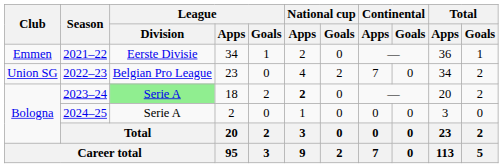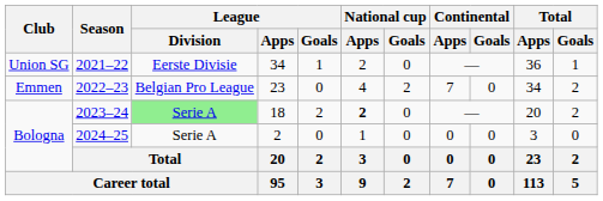 <table class="wikitable" style="text-align:center">
 <tr>
 <th rowspan="2">Club</th>
 <th rowspan="2">Season</th>
 <th colspan="3">League</th>
 <th colspan="2">National cup</th>
 <th colspan="2">Continental</th>
 <th colspan="2">Total</th>
 </tr>
 <tr>
 <th>Division</th>
 <th>Apps</th>
 <th>Goals</th>
 <th>Apps</th>
 <th>Goals</th>
 <th>Apps</th>
 <th>Goals</th>
 <th>Apps</th>
 <th>Goals</th>
 </tr>
 <tr>
-<td><a href='#'>Emmen</a></td>
+<td><a href='#'>Union SG</a></td>
 <td><a href='#'>2021–22</a></td>
 <td><a href='#'>Eerste Divisie</a></td>
 <td>34</td>
 <td>1</td>
 <td>2</td>
 <td>0</td>
 <td colspan="2">—</td>
 <td>36</td>
 <td>1</td>
 </tr>
 <tr>
-<td><a href='#'>Union SG</a></td>
+<td><a href='#'>Emmen</a></td>
 <td><a href='#'>2022–23</a></td>
 <td><a href='#'>Belgian Pro League</a></td>
 <td>23</td>
 <td>0</td>
 <td>4</td>
 <td>2</td>
 <td>7</td>
 <td>0</td>
 <td>34</td>
 <td>2</td>
 </tr>
 <tr>
 <td rowspan="3"><a href='#'>Bologna</a></td>
 <td><a href='#'>2023–24</a></td>
 <td style="background: lightgreen;"><a href='#'>Serie A</a></td>
 <td>18</td>
 <td>2</td>
 <td><strong>2</strong></td>
 <td>0</td>
 <td colspan="2">—</td>
 <td>20</td>
 <td>2</td>
 </tr>
 <tr>
 <td><a href='#'>2024–25</a></td>
 <td>Serie A</td>
 <td>2</td>
 <td>0</td>
 <td>1</td>
 <td>0</td>
 <td>0</td>
 <td>0</td>
 <td>3</td>
 <td>0</td>
 </tr>
 <tr>
 <th colspan="2">Total</th>
 <th>20</th>
 <th>2</th>
 <th>3</th>
 <th>0</th>
 <th>0</th>
 <th>0</th>
 <th>23</th>
 <th>2</th>
 </tr>
 <tr>
 <th colspan="3">Career total</th>
 <th>95</th>
 <th>3</th>
 <th>9</th>
 <th>2</th>
 <th>7</th>
 <th>0</th>
 <th>113</th>
 <th>5</th>
 </tr>
 </table>
